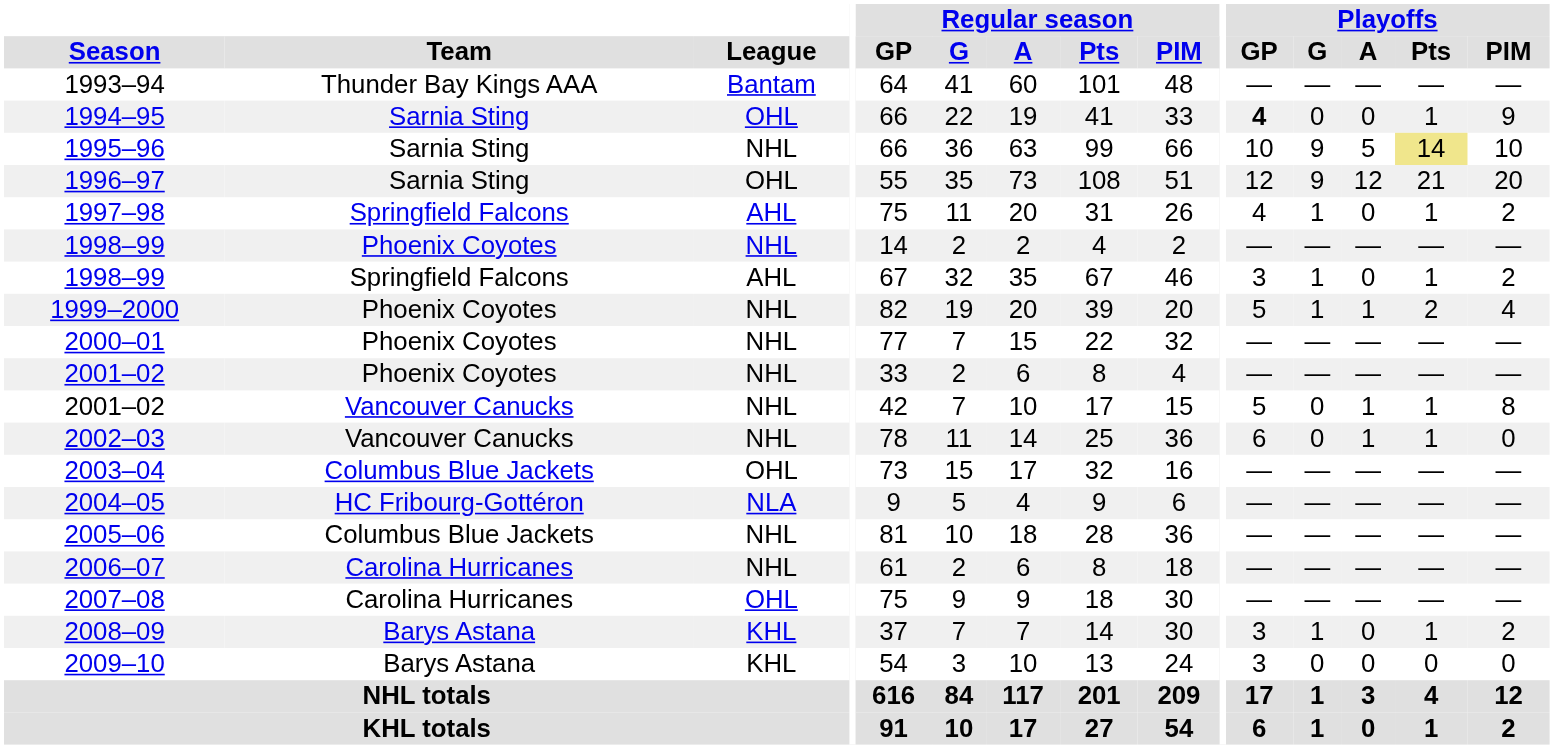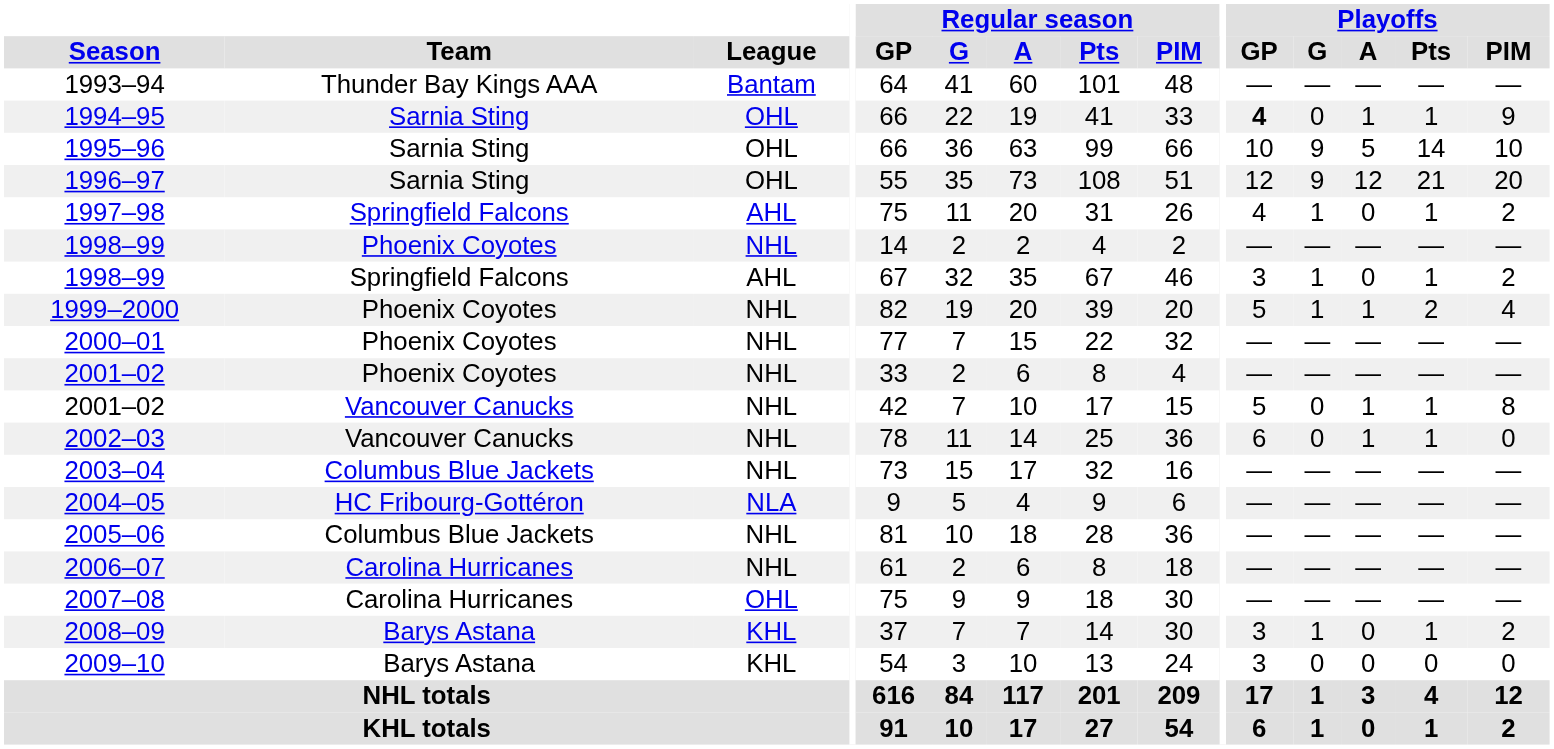 <table border="0" cellpadding="1" cellspacing="0" style="text-align:center; width:60em">
 <tr bgcolor="#e0e0e0">
 <th colspan="3" bgcolor="#ffffff"></th>
 <th rowspan="100" bgcolor="#ffffff"></th>
 <th colspan="5"><a href='#'>Regular season</a></th>
 <th rowspan="100" bgcolor="#ffffff"></th>
 <th colspan="5"><a href='#'>Playoffs</a></th>
 </tr>
 <tr bgcolor="#e0e0e0">
 <th><a href='#'>Season</a></th>
 <th>Team</th>
 <th>League</th>
 <th>GP</th>
 <th><a href='#'>G</a></th>
 <th><a href='#'>A</a></th>
 <th><a href='#'>Pts</a></th>
 <th><a href='#'>PIM</a></th>
 <th>GP</th>
 <th>G</th>
 <th>A</th>
 <th>Pts</th>
 <th>PIM</th>
 </tr>
 <tr>
 <td>1993–94</td>
 <td>Thunder Bay Kings AAA</td>
 <td><a href='#'>Bantam</a></td>
 <td>64</td>
 <td>41</td>
 <td>60</td>
 <td>101</td>
 <td>48</td>
 <td>—</td>
 <td>—</td>
 <td>—</td>
 <td>—</td>
 <td>—</td>
 </tr>
 <tr bgcolor="#f0f0f0">
 <td><a href='#'>1994–95</a></td>
 <td><a href='#'>Sarnia Sting</a></td>
 <td><a href='#'>OHL</a></td>
 <td>66</td>
 <td>22</td>
 <td>19</td>
 <td>41</td>
 <td>33</td>
 <td><strong>4</strong></td>
 <td>0</td>
-<td>0</td>
+<td>1</td>
 <td>1</td>
 <td>9</td>
 </tr>
 <tr>
 <td><a href='#'>1995–96</a></td>
 <td>Sarnia Sting</td>
-<td>NHL</td>
+<td>OHL</td>
 <td>66</td>
 <td>36</td>
 <td>63</td>
 <td>99</td>
 <td>66</td>
 <td>10</td>
 <td>9</td>
 <td>5</td>
-<td style="background: khaki;">14</td>
+<td>14</td>
 <td>10</td>
 </tr>
 <tr bgcolor="#f0f0f0">
 <td><a href='#'>1996–97</a></td>
 <td>Sarnia Sting</td>
 <td>OHL</td>
 <td>55</td>
 <td>35</td>
 <td>73</td>
 <td>108</td>
 <td>51</td>
 <td>12</td>
 <td>9</td>
 <td>12</td>
 <td>21</td>
 <td>20</td>
 </tr>
 <tr>
 <td><a href='#'>1997–98</a></td>
 <td><a href='#'>Springfield Falcons</a></td>
 <td><a href='#'>AHL</a></td>
 <td>75</td>
 <td>11</td>
 <td>20</td>
 <td>31</td>
 <td>26</td>
 <td>4</td>
 <td>1</td>
 <td>0</td>
 <td>1</td>
 <td>2</td>
 </tr>
 <tr bgcolor="#f0f0f0">
 <td><a href='#'>1998–99</a></td>
 <td><a href='#'>Phoenix Coyotes</a></td>
 <td><a href='#'>NHL</a></td>
 <td>14</td>
 <td>2</td>
 <td>2</td>
 <td>4</td>
 <td>2</td>
 <td>—</td>
 <td>—</td>
 <td>—</td>
 <td>—</td>
 <td>—</td>
 </tr>
 <tr>
 <td><a href='#'>1998–99</a></td>
 <td>Springfield Falcons</td>
 <td>AHL</td>
 <td>67</td>
 <td>32</td>
 <td>35</td>
 <td>67</td>
 <td>46</td>
 <td>3</td>
 <td>1</td>
 <td>0</td>
 <td>1</td>
 <td>2</td>
 </tr>
 <tr bgcolor="#f0f0f0">
 <td><a href='#'>1999–2000</a></td>
 <td>Phoenix Coyotes</td>
 <td>NHL</td>
 <td>82</td>
 <td>19</td>
 <td>20</td>
 <td>39</td>
 <td>20</td>
 <td>5</td>
 <td>1</td>
 <td>1</td>
 <td>2</td>
 <td>4</td>
 </tr>
 <tr>
 <td><a href='#'>2000–01</a></td>
 <td>Phoenix Coyotes</td>
 <td>NHL</td>
 <td>77</td>
 <td>7</td>
 <td>15</td>
 <td>22</td>
 <td>32</td>
 <td>—</td>
 <td>—</td>
 <td>—</td>
 <td>—</td>
 <td>—</td>
 </tr>
 <tr bgcolor="#f0f0f0">
 <td><a href='#'>2001–02</a></td>
 <td>Phoenix Coyotes</td>
 <td>NHL</td>
 <td>33</td>
 <td>2</td>
 <td>6</td>
 <td>8</td>
 <td>4</td>
 <td>—</td>
 <td>—</td>
 <td>—</td>
 <td>—</td>
 <td>—</td>
 </tr>
 <tr>
 <td>2001–02</td>
 <td><a href='#'>Vancouver Canucks</a></td>
 <td>NHL</td>
 <td>42</td>
 <td>7</td>
 <td>10</td>
 <td>17</td>
 <td>15</td>
 <td>5</td>
 <td>0</td>
 <td>1</td>
 <td>1</td>
 <td>8</td>
 </tr>
 <tr bgcolor="#f0f0f0">
 <td><a href='#'>2002–03</a></td>
 <td>Vancouver Canucks</td>
 <td>NHL</td>
 <td>78</td>
 <td>11</td>
 <td>14</td>
 <td>25</td>
 <td>36</td>
 <td>6</td>
 <td>0</td>
 <td>1</td>
 <td>1</td>
 <td>0</td>
 </tr>
 <tr>
 <td><a href='#'>2003–04</a></td>
 <td><a href='#'>Columbus Blue Jackets</a></td>
-<td>OHL</td>
+<td>NHL</td>
 <td>73</td>
 <td>15</td>
 <td>17</td>
 <td>32</td>
 <td>16</td>
 <td>—</td>
 <td>—</td>
 <td>—</td>
 <td>—</td>
 <td>—</td>
 </tr>
 <tr bgcolor="#f0f0f0">
 <td><a href='#'>2004–05</a></td>
 <td><a href='#'>HC Fribourg-Gottéron</a></td>
 <td><a href='#'>NLA</a></td>
 <td>9</td>
 <td>5</td>
 <td>4</td>
 <td>9</td>
 <td>6</td>
 <td>—</td>
 <td>—</td>
 <td>—</td>
 <td>—</td>
 <td>—</td>
 </tr>
 <tr>
 <td><a href='#'>2005–06</a></td>
 <td>Columbus Blue Jackets</td>
 <td>NHL</td>
 <td>81</td>
 <td>10</td>
 <td>18</td>
 <td>28</td>
 <td>36</td>
 <td>—</td>
 <td>—</td>
 <td>—</td>
 <td>—</td>
 <td>—</td>
 </tr>
 <tr bgcolor="#f0f0f0">
 <td><a href='#'>2006–07</a></td>
 <td><a href='#'>Carolina Hurricanes</a></td>
 <td>NHL</td>
 <td>61</td>
 <td>2</td>
 <td>6</td>
 <td>8</td>
 <td>18</td>
 <td>—</td>
 <td>—</td>
 <td>—</td>
 <td>—</td>
 <td>—</td>
 </tr>
 <tr>
 <td><a href='#'>2007–08</a></td>
 <td>Carolina Hurricanes</td>
 <td><a href='#'>OHL</a></td>
 <td>75</td>
 <td>9</td>
 <td>9</td>
 <td>18</td>
 <td>30</td>
 <td>—</td>
 <td>—</td>
 <td>—</td>
 <td>—</td>
 <td>—</td>
 </tr>
 <tr bgcolor="#f0f0f0">
 <td><a href='#'>2008–09</a></td>
 <td><a href='#'>Barys Astana</a></td>
 <td><a href='#'>KHL</a></td>
 <td>37</td>
 <td>7</td>
 <td>7</td>
 <td>14</td>
 <td>30</td>
 <td>3</td>
 <td>1</td>
 <td>0</td>
 <td>1</td>
 <td>2</td>
 </tr>
 <tr>
 <td><a href='#'>2009–10</a></td>
 <td>Barys Astana</td>
 <td>KHL</td>
 <td>54</td>
 <td>3</td>
 <td>10</td>
 <td>13</td>
 <td>24</td>
 <td>3</td>
 <td>0</td>
 <td>0</td>
 <td>0</td>
 <td>0</td>
 </tr>
 <tr bgcolor="#e0e0e0">
 <th colspan="3">NHL totals</th>
 <th>616</th>
 <th>84</th>
 <th>117</th>
 <th>201</th>
 <th>209</th>
 <th>17</th>
 <th>1</th>
 <th>3</th>
 <th>4</th>
 <th>12</th>
 </tr>
 <tr bgcolor="#e0e0e0">
 <th colspan="3">KHL totals</th>
 <th>91</th>
 <th>10</th>
 <th>17</th>
 <th>27</th>
 <th>54</th>
 <th>6</th>
 <th>1</th>
 <th>0</th>
 <th>1</th>
 <th>2</th>
 </tr>
 </table>
